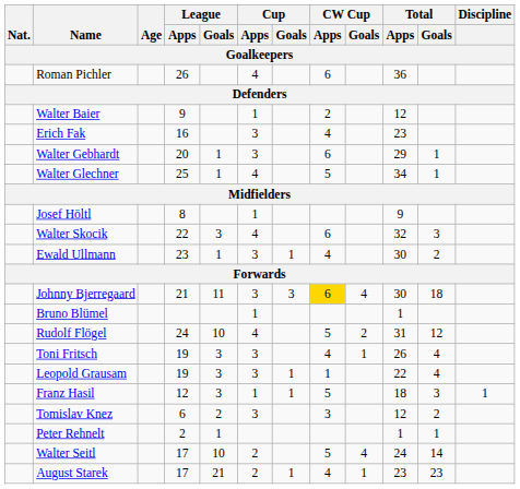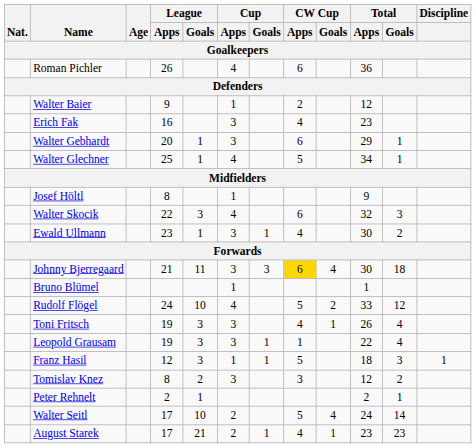 <table class="wikitable" style="text-align:center">
 <tr>
 <th rowspan="2" valign="bottom">Nat.</th>
 <th rowspan="2" valign="bottom">Name</th>
 <th rowspan="2" valign="bottom">Age</th>
 <th colspan="2" width="85">League</th>
 <th colspan="2" width="85">Cup</th>
 <th colspan="2" width="85">CW Cup</th>
 <th colspan="2" width="85">Total</th>
 <th>Discipline</th>
 </tr>
 <tr>
 <th>Apps</th>
 <th>Goals</th>
 <th>Apps</th>
 <th>Goals</th>
 <th>Apps</th>
 <th>Goals</th>
 <th>Apps</th>
 <th>Goals</th>
 <th></th>
 </tr>
 <tr>
 <th colspan=15>Goalkeepers</th>
 </tr>
 <tr>
 <td></td>
 <td align="left">Roman Pichler</td>
 <td></td>
 <td>26</td>
 <td></td>
 <td>4</td>
 <td></td>
 <td>6</td>
 <td></td>
 <td>36</td>
 <td></td>
 <td></td>
 </tr>
 <tr>
 <th colspan=15>Defenders</th>
 </tr>
 <tr>
 <td></td>
 <td align="left"><a href='#'>Walter Baier</a></td>
 <td></td>
 <td>9</td>
 <td></td>
 <td>1</td>
 <td></td>
 <td>2</td>
 <td></td>
 <td>12</td>
 <td></td>
 <td></td>
 </tr>
 <tr>
 <td></td>
 <td align="left"><a href='#'>Erich Fak</a></td>
 <td></td>
 <td>16</td>
 <td></td>
 <td>3</td>
 <td></td>
 <td>4</td>
 <td></td>
 <td>23</td>
 <td></td>
 <td></td>
 </tr>
 <tr>
 <td></td>
 <td align="left"><a href='#'>Walter Gebhardt</a></td>
 <td></td>
 <td>20</td>
 <td>1</td>
 <td>3</td>
 <td></td>
 <td>6</td>
 <td></td>
 <td>29</td>
 <td>1</td>
 <td></td>
 </tr>
 <tr>
 <td></td>
 <td align="left"><a href='#'>Walter Glechner</a></td>
 <td></td>
 <td>25</td>
 <td>1</td>
 <td>4</td>
 <td></td>
 <td>5</td>
 <td></td>
 <td>34</td>
 <td>1</td>
 <td></td>
 </tr>
 <tr>
 <th colspan=15>Midfielders</th>
 </tr>
 <tr>
 <td></td>
 <td align="left"><a href='#'>Josef Höltl</a></td>
 <td></td>
 <td>8</td>
 <td></td>
 <td>1</td>
 <td></td>
 <td></td>
 <td></td>
 <td>9</td>
 <td></td>
 <td></td>
 </tr>
 <tr>
 <td></td>
 <td align="left"><a href='#'>Walter Skocik</a></td>
 <td></td>
 <td>22</td>
 <td>3</td>
 <td>4</td>
 <td></td>
 <td>6</td>
 <td></td>
 <td>32</td>
 <td>3</td>
 <td></td>
 </tr>
 <tr>
 <td></td>
 <td align="left"><a href='#'>Ewald Ullmann</a></td>
 <td></td>
 <td>23</td>
 <td>1</td>
 <td>3</td>
 <td>1</td>
 <td>4</td>
 <td></td>
 <td>30</td>
 <td>2</td>
 <td></td>
 </tr>
 <tr>
 <th colspan=15>Forwards</th>
 </tr>
 <tr>
 <td></td>
 <td align="left"><a href='#'>Johnny Bjerregaard</a></td>
 <td></td>
 <td>21</td>
 <td>11</td>
 <td>3</td>
 <td>3</td>
 <td style="background: gold;">6</td>
 <td>4</td>
 <td>30</td>
 <td>18</td>
 <td></td>
 </tr>
 <tr>
 <td></td>
 <td align="left"><a href='#'>Bruno Blümel</a></td>
 <td></td>
 <td></td>
 <td></td>
 <td>1</td>
 <td></td>
 <td></td>
 <td></td>
 <td>1</td>
 <td></td>
 <td></td>
 </tr>
 <tr>
 <td></td>
 <td align="left"><a href='#'>Rudolf Flögel</a></td>
 <td></td>
 <td>24</td>
 <td>10</td>
 <td>4</td>
 <td></td>
 <td>5</td>
 <td>2</td>
-<td>31</td>
+<td>33</td>
 <td>12</td>
 <td></td>
 </tr>
 <tr>
 <td></td>
 <td align="left"><a href='#'>Toni Fritsch</a></td>
 <td></td>
 <td>19</td>
 <td>3</td>
 <td>3</td>
 <td></td>
 <td>4</td>
 <td>1</td>
 <td>26</td>
 <td>4</td>
 <td></td>
 </tr>
 <tr>
 <td></td>
 <td align="left"><a href='#'>Leopold Grausam</a></td>
 <td></td>
 <td>19</td>
 <td>3</td>
 <td>3</td>
 <td>1</td>
 <td>1</td>
 <td></td>
 <td>22</td>
 <td>4</td>
 <td></td>
 </tr>
 <tr>
 <td></td>
 <td align="left"><a href='#'>Franz Hasil</a></td>
 <td></td>
 <td>12</td>
 <td>3</td>
 <td>1</td>
 <td>1</td>
 <td>5</td>
 <td></td>
 <td>18</td>
 <td>3</td>
 <td>1</td>
 </tr>
 <tr>
 <td></td>
 <td align="left"><a href='#'>Tomislav Knez</a></td>
 <td></td>
-<td>6</td>
+<td>8</td>
 <td>2</td>
 <td>3</td>
 <td></td>
 <td>3</td>
 <td></td>
 <td>12</td>
 <td>2</td>
 <td></td>
 </tr>
 <tr>
 <td></td>
 <td align="left"><a href='#'>Peter Rehnelt</a></td>
 <td></td>
 <td>2</td>
 <td>1</td>
 <td></td>
 <td></td>
 <td></td>
 <td></td>
-<td>1</td>
+<td>2</td>
 <td>1</td>
 <td></td>
 </tr>
 <tr>
 <td></td>
 <td align="left"><a href='#'>Walter Seitl</a></td>
 <td></td>
 <td>17</td>
 <td>10</td>
 <td>2</td>
 <td></td>
 <td>5</td>
 <td>4</td>
 <td>24</td>
 <td>14</td>
 <td></td>
 </tr>
 <tr>
 <td></td>
 <td align="left"><a href='#'>August Starek</a></td>
 <td></td>
 <td>17</td>
 <td>21</td>
 <td>2</td>
 <td>1</td>
 <td>4</td>
 <td>1</td>
 <td>23</td>
 <td>23</td>
 <td></td>
 </tr>
 </table>
